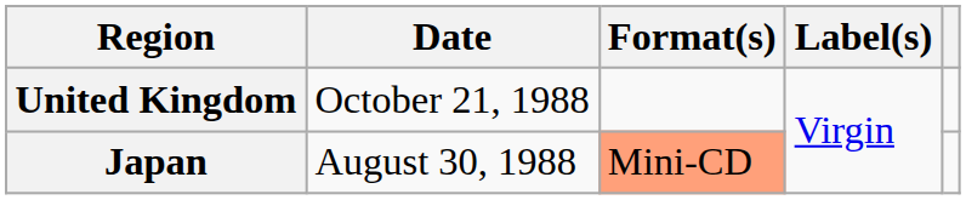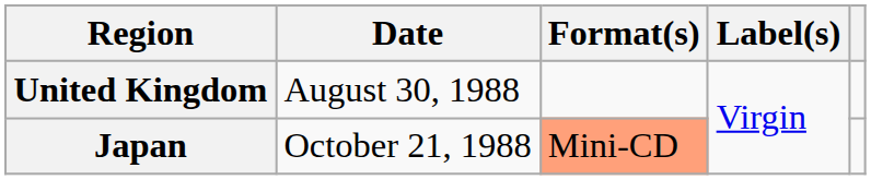 <table class="wikitable plainrowheaders">
 <tr>
 <th scope="col">Region</th>
 <th scope="col">Date</th>
 <th scope="col">Format(s)</th>
 <th scope="col">Label(s)</th>
 <th scope="col"></th>
 </tr>
 <tr>
 <th scope="row">United Kingdom</th>
-<td>October 21, 1988</td>
+<td>August 30, 1988</td>
 <td></td>
 <td rowspan="2"><a href='#'>Virgin</a></td>
 <td></td>
 </tr>
 <tr>
 <th scope="row">Japan</th>
-<td>August 30, 1988</td>
+<td>October 21, 1988</td>
 <td style="background: lightsalmon;">Mini-CD</td>
 <td></td>
 </tr>
 </table>
